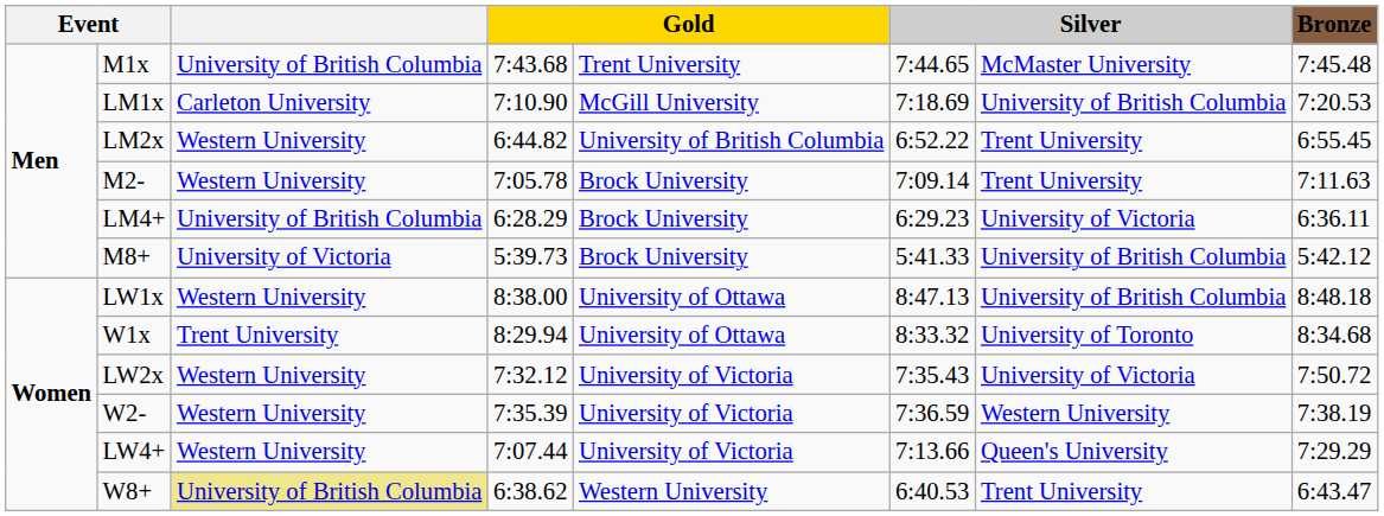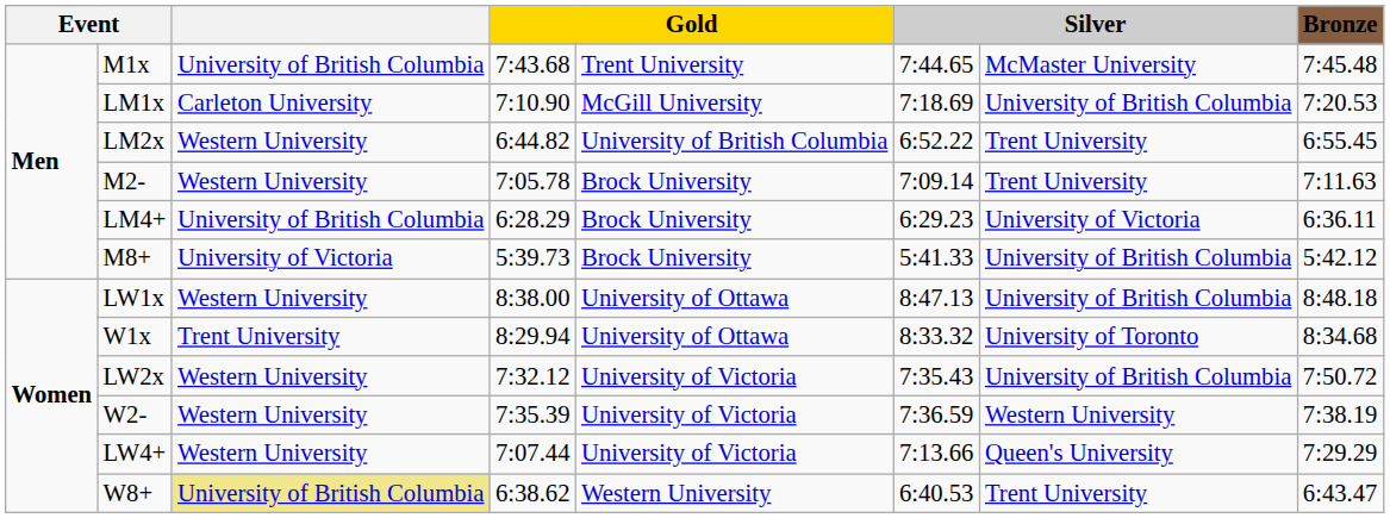 <table class="wikitable mw-collapsible mw-collapsed">
 <tr>
 <th colspan="2">Event</th>
 <th></th>
 <th colspan="2" style="background:#FFD700;">Gold</th>
 <th colspan="2" style="background:#CECECE;">Silver</th>
 <th colspan="2" style="background:#855E42;">Bronze</th>
 </tr>
 <tr>
 <td rowspan="6"><strong>Men</strong></td>
 <td>M1x</td>
 <td><a href='#'>University of British Columbia</a></td>
 <td>7:43.68</td>
 <td><a href='#'>Trent University</a></td>
 <td>7:44.65</td>
 <td><a href='#'>McMaster University</a></td>
 <td>7:45.48</td>
 </tr>
 <tr>
 <td>LM1x</td>
 <td><a href='#'>Carleton University</a></td>
 <td>7:10.90</td>
 <td><a href='#'>McGill University</a></td>
 <td>7:18.69</td>
 <td><a href='#'>University of British Columbia</a></td>
 <td>7:20.53</td>
 </tr>
 <tr>
 <td>LM2x</td>
 <td><a href='#'>Western University</a></td>
 <td>6:44.82</td>
 <td><a href='#'>University of British Columbia</a></td>
 <td>6:52.22</td>
 <td><a href='#'>Trent University</a></td>
 <td>6:55.45</td>
 </tr>
 <tr>
 <td>M2-</td>
 <td><a href='#'>Western University</a></td>
 <td>7:05.78</td>
 <td><a href='#'>Brock University</a></td>
 <td>7:09.14</td>
 <td><a href='#'>Trent University</a></td>
 <td>7:11.63</td>
 </tr>
 <tr>
 <td>LM4+</td>
 <td><a href='#'>University of British Columbia</a></td>
 <td>6:28.29</td>
 <td><a href='#'>Brock University</a></td>
 <td>6:29.23</td>
 <td><a href='#'>University of Victoria</a></td>
 <td>6:36.11</td>
 </tr>
 <tr>
 <td>M8+</td>
 <td><a href='#'>University of Victoria</a></td>
 <td>5:39.73</td>
 <td><a href='#'>Brock University</a></td>
 <td>5:41.33</td>
 <td><a href='#'>University of British Columbia</a></td>
 <td>5:42.12</td>
 </tr>
 <tr>
 <td rowspan="6"><strong>Women</strong></td>
 <td>LW1x</td>
 <td><a href='#'>Western University</a></td>
 <td>8:38.00</td>
 <td><a href='#'>University of Ottawa</a></td>
 <td>8:47.13</td>
 <td><a href='#'>University of British Columbia</a></td>
 <td>8:48.18</td>
 </tr>
 <tr>
 <td>W1x</td>
 <td><a href='#'>Trent University</a></td>
 <td>8:29.94</td>
 <td><a href='#'>University of Ottawa</a></td>
 <td>8:33.32</td>
 <td><a href='#'>University of Toronto</a></td>
 <td>8:34.68</td>
 </tr>
 <tr>
 <td>LW2x</td>
 <td><a href='#'>Western University</a></td>
 <td>7:32.12</td>
 <td><a href='#'>University of Victoria</a></td>
 <td>7:35.43</td>
-<td><a href='#'>University of Victoria</a></td>
+<td><a href='#'>University of British Columbia</a></td>
 <td>7:50.72</td>
 </tr>
 <tr>
 <td>W2-</td>
 <td><a href='#'>Western University</a></td>
 <td>7:35.39</td>
 <td><a href='#'>University of Victoria</a></td>
 <td>7:36.59</td>
 <td><a href='#'>Western University</a></td>
 <td>7:38.19</td>
 </tr>
 <tr>
 <td>LW4+</td>
 <td><a href='#'>Western University</a></td>
 <td>7:07.44</td>
 <td><a href='#'>University of Victoria</a></td>
 <td>7:13.66</td>
 <td><a href='#'>Queen's University</a></td>
 <td>7:29.29</td>
 </tr>
 <tr>
 <td>W8+</td>
 <td style="background: khaki;"><a href='#'>University of British Columbia</a></td>
 <td>6:38.62</td>
 <td><a href='#'>Western University</a></td>
 <td>6:40.53</td>
 <td><a href='#'>Trent University</a></td>
 <td>6:43.47</td>
 </tr>
 </table>
